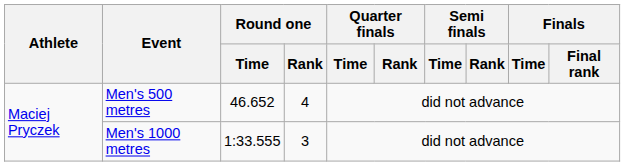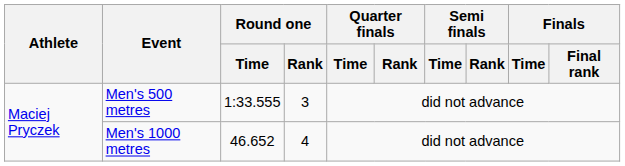 <table class="wikitable" style="font-size:90%">
 <tr>
 <th rowspan="2">Athlete</th>
 <th rowspan="2">Event</th>
 <th colspan="2">Round one</th>
 <th colspan="2">Quarter finals</th>
 <th colspan="2">Semi finals</th>
 <th colspan="2">Finals</th>
 </tr>
 <tr>
 <th>Time</th>
 <th>Rank</th>
 <th>Time</th>
 <th>Rank</th>
 <th>Time</th>
 <th>Rank</th>
 <th>Time</th>
 <th>Final rank</th>
 </tr>
 <tr>
 <td rowspan=2><a href='#'>Maciej Pryczek</a></td>
 <td><a href='#'>Men's 500 metres</a></td>
+<td align="center">1:33.555</td>
+<td align="center">3</td>
+<td align="center" colspan="6">did not advance</td>
+</tr>
+<tr>
+<td><a href='#'>Men's 1000 metres</a></td>
 <td align="center">46.652</td>
 <td align="center">4</td>
 <td align="center" colspan="6">did not advance</td>
 </tr>
-<tr>
-<td><a href='#'>Men's 1000 metres</a></td>
-<td align="center">1:33.555</td>
-<td align="center">3</td>
-<td align="center" colspan="6">did not advance</td>
-</tr>
 </table>
